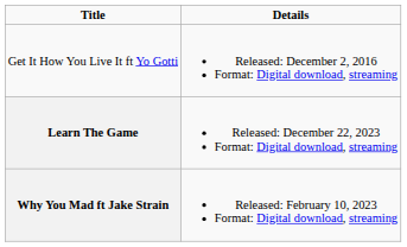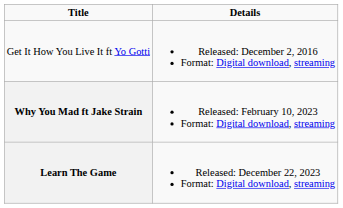 <table class="wikitable plainrowheaders" style="text-align:center;">
 <tr>
 <td><strong>Title</strong></td>
 <td><strong>Details</strong></td>
 </tr>
 <tr>
 <td>Get It How You Live It ft <a href='#'>Yo Gotti</a></td>
 <td><br><ul><li>Released: December 2, 2016</li><li>Format: <a href='#'>Digital download</a>, <a href='#'>streaming</a></li></ul></td>
 </tr>
 <tr>
+<th>Why You Mad ft Jake Strain</th>
+<td><br><ul><li>Released: February 10, 2023</li><li>Format: <a href='#'>Digital download</a>, <a href='#'>streaming</a></li></ul></td>
+</tr>
+<tr>
 <th>Learn The Game</th>
 <td><br><ul><li>Released: December 22, 2023</li><li>Format: <a href='#'>Digital download</a>, <a href='#'>streaming</a></li></ul></td>
 </tr>
-<tr>
-<th>Why You Mad ft Jake Strain</th>
-<td><br><ul><li>Released: February 10, 2023</li><li>Format: <a href='#'>Digital download</a>, <a href='#'>streaming</a></li></ul></td>
-</tr>
 </table>
